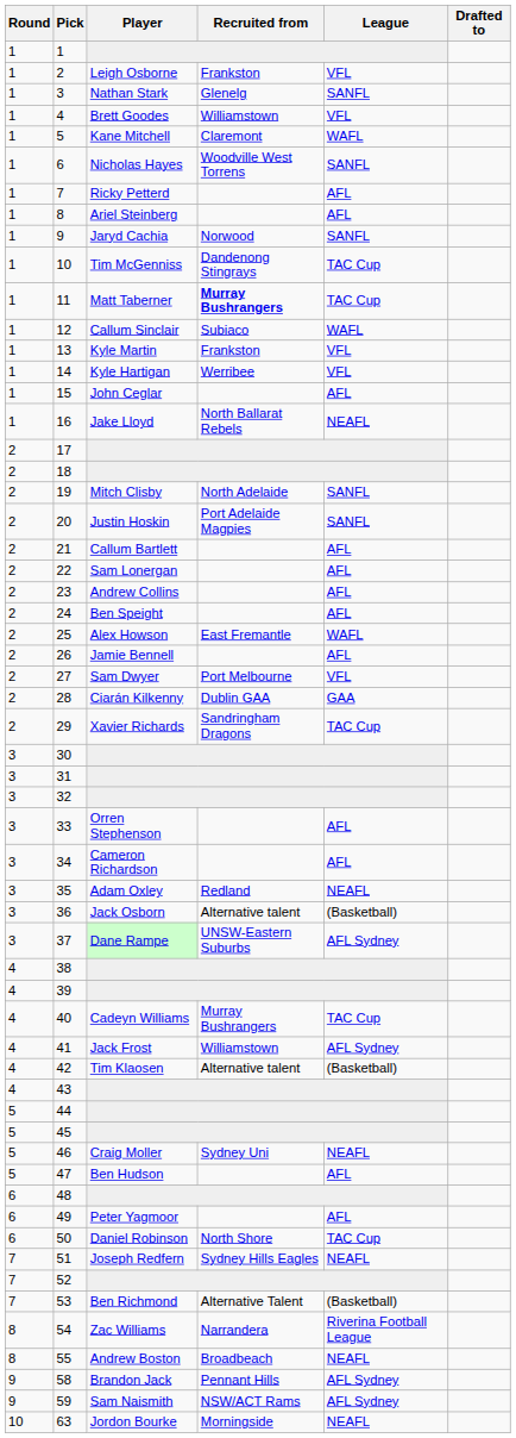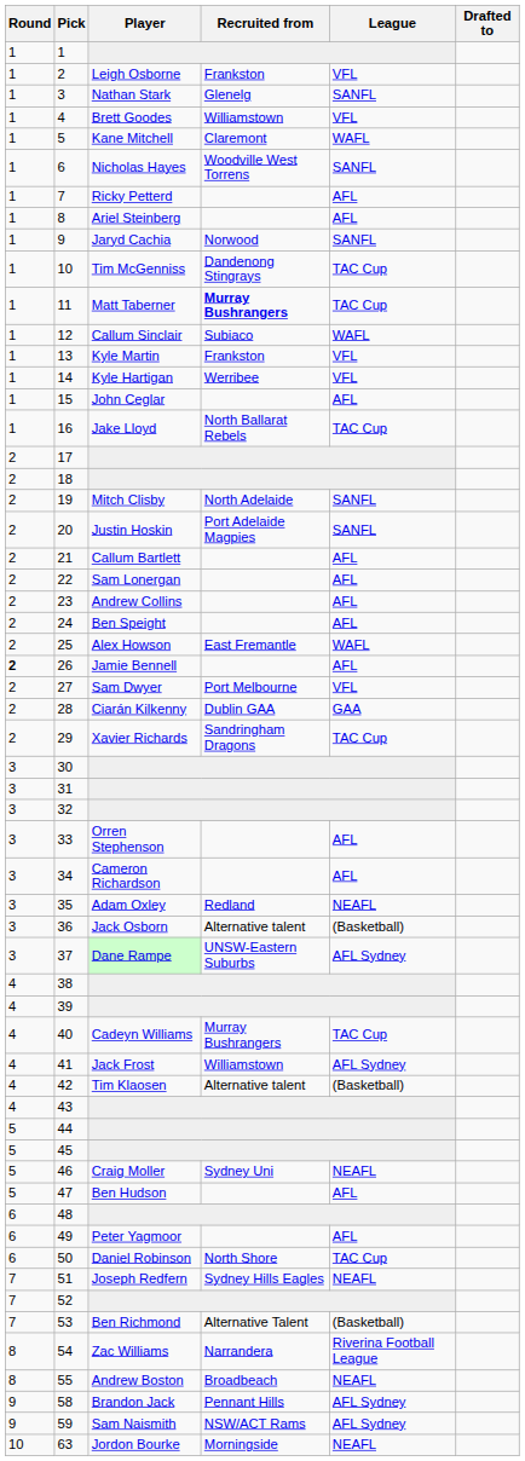 <table class="wikitable sortable">
 <tr>
 <th>Round</th>
 <th>Pick</th>
 <th>Player</th>
 <th>Recruited from</th>
 <th>League</th>
 <th>Drafted to</th>
 </tr>
 <tr>
 <td>1</td>
 <td>1</td>
 <td colspan="3" style="text-align:center; background:#efefef;"><em></em></td>
 <td></td>
 </tr>
 <tr>
 <td>1</td>
 <td>2</td>
 <td><a href='#'>Leigh Osborne</a></td>
 <td><a href='#'>Frankston</a></td>
 <td><a href='#'>VFL</a></td>
 <td></td>
 </tr>
 <tr>
 <td>1</td>
 <td>3</td>
 <td><a href='#'>Nathan Stark</a></td>
 <td><a href='#'>Glenelg</a></td>
 <td><a href='#'>SANFL</a></td>
 <td></td>
 </tr>
 <tr>
 <td>1</td>
 <td>4</td>
 <td><a href='#'>Brett Goodes</a></td>
 <td><a href='#'>Williamstown</a></td>
 <td><a href='#'>VFL</a></td>
 <td></td>
 </tr>
 <tr>
 <td>1</td>
 <td>5</td>
 <td><a href='#'>Kane Mitchell</a></td>
 <td><a href='#'>Claremont</a></td>
 <td><a href='#'>WAFL</a></td>
 <td></td>
 </tr>
 <tr>
 <td>1</td>
 <td>6</td>
 <td><a href='#'>Nicholas Hayes</a></td>
 <td><a href='#'>Woodville West Torrens</a></td>
 <td><a href='#'>SANFL</a></td>
 <td></td>
 </tr>
 <tr>
 <td>1</td>
 <td>7</td>
 <td><a href='#'>Ricky Petterd</a></td>
 <td></td>
 <td><a href='#'>AFL</a></td>
 <td></td>
 </tr>
 <tr>
 <td>1</td>
 <td>8</td>
 <td><a href='#'>Ariel Steinberg</a></td>
 <td></td>
 <td><a href='#'>AFL</a></td>
 <td></td>
 </tr>
 <tr>
 <td>1</td>
 <td>9</td>
 <td><a href='#'>Jaryd Cachia</a></td>
 <td><a href='#'>Norwood</a></td>
 <td><a href='#'>SANFL</a></td>
 <td></td>
 </tr>
 <tr>
 <td>1</td>
 <td>10</td>
 <td><a href='#'>Tim McGenniss</a></td>
 <td><a href='#'>Dandenong Stingrays</a></td>
 <td><a href='#'>TAC Cup</a></td>
 <td></td>
 </tr>
 <tr>
 <td>1</td>
 <td>11</td>
 <td><a href='#'>Matt Taberner</a></td>
 <td><strong><a href='#'>Murray Bushrangers</a></strong></td>
 <td><a href='#'>TAC Cup</a></td>
 <td></td>
 </tr>
 <tr>
 <td>1</td>
 <td>12</td>
 <td><a href='#'>Callum Sinclair</a></td>
 <td><a href='#'>Subiaco</a></td>
 <td><a href='#'>WAFL</a></td>
 <td></td>
 </tr>
 <tr>
 <td>1</td>
 <td>13</td>
 <td><a href='#'>Kyle Martin</a></td>
 <td><a href='#'>Frankston</a></td>
 <td><a href='#'>VFL</a></td>
 <td></td>
 </tr>
 <tr>
 <td>1</td>
 <td>14</td>
 <td><a href='#'>Kyle Hartigan</a></td>
 <td><a href='#'>Werribee</a></td>
 <td><a href='#'>VFL</a></td>
 <td></td>
 </tr>
 <tr>
 <td>1</td>
 <td>15</td>
 <td><a href='#'>John Ceglar</a></td>
 <td></td>
 <td><a href='#'>AFL</a></td>
 <td></td>
 </tr>
 <tr>
 <td>1</td>
 <td>16</td>
 <td><a href='#'>Jake Lloyd</a></td>
 <td><a href='#'>North Ballarat Rebels</a></td>
-<td><a href='#'>NEAFL</a></td>
+<td><a href='#'>TAC Cup</a></td>
 <td></td>
 </tr>
 <tr>
 <td>2</td>
 <td>17</td>
 <td colspan="3" style="text-align:center; background:#efefef;"><em></em></td>
 <td></td>
 </tr>
 <tr>
 <td>2</td>
 <td>18</td>
 <td colspan="3" style="text-align:center; background:#efefef;"><em></em></td>
 <td></td>
 </tr>
 <tr>
 <td>2</td>
 <td>19</td>
 <td><a href='#'>Mitch Clisby</a></td>
 <td><a href='#'>North Adelaide</a></td>
 <td><a href='#'>SANFL</a></td>
 <td></td>
 </tr>
 <tr>
 <td>2</td>
 <td>20</td>
 <td><a href='#'>Justin Hoskin</a></td>
 <td><a href='#'>Port Adelaide Magpies</a></td>
 <td><a href='#'>SANFL</a></td>
 <td></td>
 </tr>
 <tr>
 <td>2</td>
 <td>21</td>
 <td><a href='#'>Callum Bartlett</a></td>
 <td></td>
 <td><a href='#'>AFL</a></td>
 <td></td>
 </tr>
 <tr>
 <td>2</td>
 <td>22</td>
 <td><a href='#'>Sam Lonergan</a></td>
 <td></td>
 <td><a href='#'>AFL</a></td>
 <td></td>
 </tr>
 <tr>
 <td>2</td>
 <td>23</td>
 <td><a href='#'>Andrew Collins</a></td>
 <td></td>
 <td><a href='#'>AFL</a></td>
 <td></td>
 </tr>
 <tr>
 <td>2</td>
 <td>24</td>
 <td><a href='#'>Ben Speight</a></td>
 <td></td>
 <td><a href='#'>AFL</a></td>
 <td></td>
 </tr>
 <tr>
 <td>2</td>
 <td>25</td>
 <td><a href='#'>Alex Howson</a></td>
 <td><a href='#'>East Fremantle</a></td>
 <td><a href='#'>WAFL</a></td>
 <td></td>
 </tr>
 <tr>
-<td>2</td>
+<td><strong>2</strong></td>
 <td>26</td>
 <td><a href='#'>Jamie Bennell</a></td>
 <td></td>
 <td><a href='#'>AFL</a></td>
 <td></td>
 </tr>
 <tr>
 <td>2</td>
 <td>27</td>
 <td><a href='#'>Sam Dwyer</a></td>
 <td><a href='#'>Port Melbourne</a></td>
 <td><a href='#'>VFL</a></td>
 <td></td>
 </tr>
 <tr>
 <td>2</td>
 <td>28</td>
 <td><a href='#'>Ciarán Kilkenny</a></td>
 <td><a href='#'>Dublin GAA</a></td>
 <td><a href='#'>GAA</a></td>
 <td></td>
 </tr>
 <tr>
 <td>2</td>
 <td>29</td>
 <td><a href='#'>Xavier Richards</a></td>
 <td><a href='#'>Sandringham Dragons</a></td>
 <td><a href='#'>TAC Cup</a></td>
 <td></td>
 </tr>
 <tr>
 <td>3</td>
 <td>30</td>
 <td colspan="3" style="text-align:center; background:#efefef;"><em></em></td>
 <td></td>
 </tr>
 <tr>
 <td>3</td>
 <td>31</td>
 <td colspan="3" style="text-align:center; background:#efefef;"><em></em></td>
 <td></td>
 </tr>
 <tr>
 <td>3</td>
 <td>32</td>
 <td colspan="3" style="text-align:center; background:#efefef;"><em></em></td>
 <td></td>
 </tr>
 <tr>
 <td>3</td>
 <td>33</td>
 <td><a href='#'>Orren Stephenson</a></td>
 <td></td>
 <td><a href='#'>AFL</a></td>
 <td></td>
 </tr>
 <tr>
 <td>3</td>
 <td>34</td>
 <td><a href='#'>Cameron Richardson</a></td>
 <td></td>
 <td><a href='#'>AFL</a></td>
 <td></td>
 </tr>
 <tr>
 <td>3</td>
 <td>35</td>
 <td><a href='#'>Adam Oxley</a></td>
 <td><a href='#'>Redland</a></td>
 <td><a href='#'>NEAFL</a></td>
 <td></td>
 </tr>
 <tr>
 <td>3</td>
 <td>36</td>
 <td><a href='#'>Jack Osborn</a></td>
 <td>Alternative talent</td>
 <td>(Basketball)</td>
 <td></td>
 </tr>
 <tr>
 <td>3</td>
 <td>37</td>
 <td bgcolor="#CCFFCC"><a href='#'>Dane Rampe</a></td>
 <td><a href='#'>UNSW-Eastern Suburbs</a></td>
 <td><a href='#'>AFL Sydney</a></td>
 <td></td>
 </tr>
 <tr>
 <td>4</td>
 <td>38</td>
 <td colspan="3" style="text-align:center; background:#efefef;"><em></em></td>
 <td></td>
 </tr>
 <tr>
 <td>4</td>
 <td>39</td>
 <td colspan="3" style="text-align:center; background:#efefef;"><em></em></td>
 <td></td>
 </tr>
 <tr>
 <td>4</td>
 <td>40</td>
 <td><a href='#'>Cadeyn Williams</a></td>
 <td><a href='#'>Murray Bushrangers</a></td>
 <td><a href='#'>TAC Cup</a></td>
 <td></td>
 </tr>
 <tr>
 <td>4</td>
 <td>41</td>
 <td><a href='#'>Jack Frost</a></td>
 <td><a href='#'>Williamstown</a></td>
 <td><a href='#'>AFL Sydney</a></td>
 <td></td>
 </tr>
 <tr>
 <td>4</td>
 <td>42</td>
 <td><a href='#'>Tim Klaosen</a></td>
 <td>Alternative talent</td>
 <td>(Basketball)</td>
 <td></td>
 </tr>
 <tr>
 <td>4</td>
 <td>43</td>
 <td colspan="3" style="text-align:center; background:#efefef;"><em></em></td>
 <td></td>
 </tr>
 <tr>
 <td>5</td>
 <td>44</td>
 <td colspan="3" style="text-align:center; background:#efefef;"><em></em></td>
 <td></td>
 </tr>
 <tr>
 <td>5</td>
 <td>45</td>
 <td colspan="3" style="text-align:center; background:#efefef;"><em></em></td>
 <td></td>
 </tr>
 <tr>
 <td>5</td>
 <td>46</td>
 <td><a href='#'>Craig Moller</a></td>
 <td><a href='#'>Sydney Uni</a></td>
 <td><a href='#'>NEAFL</a></td>
 <td></td>
 </tr>
 <tr>
 <td>5</td>
 <td>47</td>
 <td><a href='#'>Ben Hudson</a></td>
 <td></td>
 <td><a href='#'>AFL</a></td>
 <td></td>
 </tr>
 <tr>
 <td>6</td>
 <td>48</td>
 <td colspan="3" style="text-align:center; background:#efefef;"><em></em></td>
 <td></td>
 </tr>
 <tr>
 <td>6</td>
 <td>49</td>
 <td><a href='#'>Peter Yagmoor</a></td>
 <td></td>
 <td><a href='#'>AFL</a></td>
 <td></td>
 </tr>
 <tr>
 <td>6</td>
 <td>50</td>
 <td><a href='#'>Daniel Robinson</a></td>
 <td><a href='#'>North Shore</a></td>
 <td><a href='#'>TAC Cup</a></td>
 <td></td>
 </tr>
 <tr>
 <td>7</td>
 <td>51</td>
 <td><a href='#'>Joseph Redfern</a></td>
 <td><a href='#'>Sydney Hills Eagles</a></td>
 <td><a href='#'>NEAFL</a></td>
 <td></td>
 </tr>
 <tr>
 <td>7</td>
 <td>52</td>
 <td colspan="3" style="text-align:center; background:#efefef;"><em></em></td>
 <td></td>
 </tr>
 <tr>
 <td>7</td>
 <td>53</td>
 <td><a href='#'>Ben Richmond</a></td>
 <td>Alternative Talent</td>
 <td>(Basketball)</td>
 <td></td>
 </tr>
 <tr>
 <td>8</td>
 <td>54</td>
 <td><a href='#'>Zac Williams</a></td>
 <td><a href='#'>Narrandera</a></td>
 <td><a href='#'>Riverina Football League</a></td>
 <td></td>
 </tr>
 <tr>
 <td>8</td>
 <td>55</td>
 <td><a href='#'>Andrew Boston</a></td>
 <td><a href='#'>Broadbeach</a></td>
 <td><a href='#'>NEAFL</a></td>
 <td></td>
 </tr>
 <tr>
 <td>9</td>
 <td>58</td>
 <td><a href='#'>Brandon Jack</a></td>
 <td><a href='#'>Pennant Hills</a></td>
 <td><a href='#'>AFL Sydney</a></td>
 <td></td>
 </tr>
 <tr>
 <td>9</td>
 <td>59</td>
 <td><a href='#'>Sam Naismith</a></td>
 <td><a href='#'>NSW/ACT Rams</a></td>
 <td><a href='#'>AFL Sydney</a></td>
 <td></td>
 </tr>
 <tr>
 <td>10</td>
 <td>63</td>
 <td><a href='#'>Jordon Bourke</a></td>
 <td><a href='#'>Morningside</a></td>
 <td><a href='#'>NEAFL</a></td>
 <td></td>
 </tr>
 </table>
